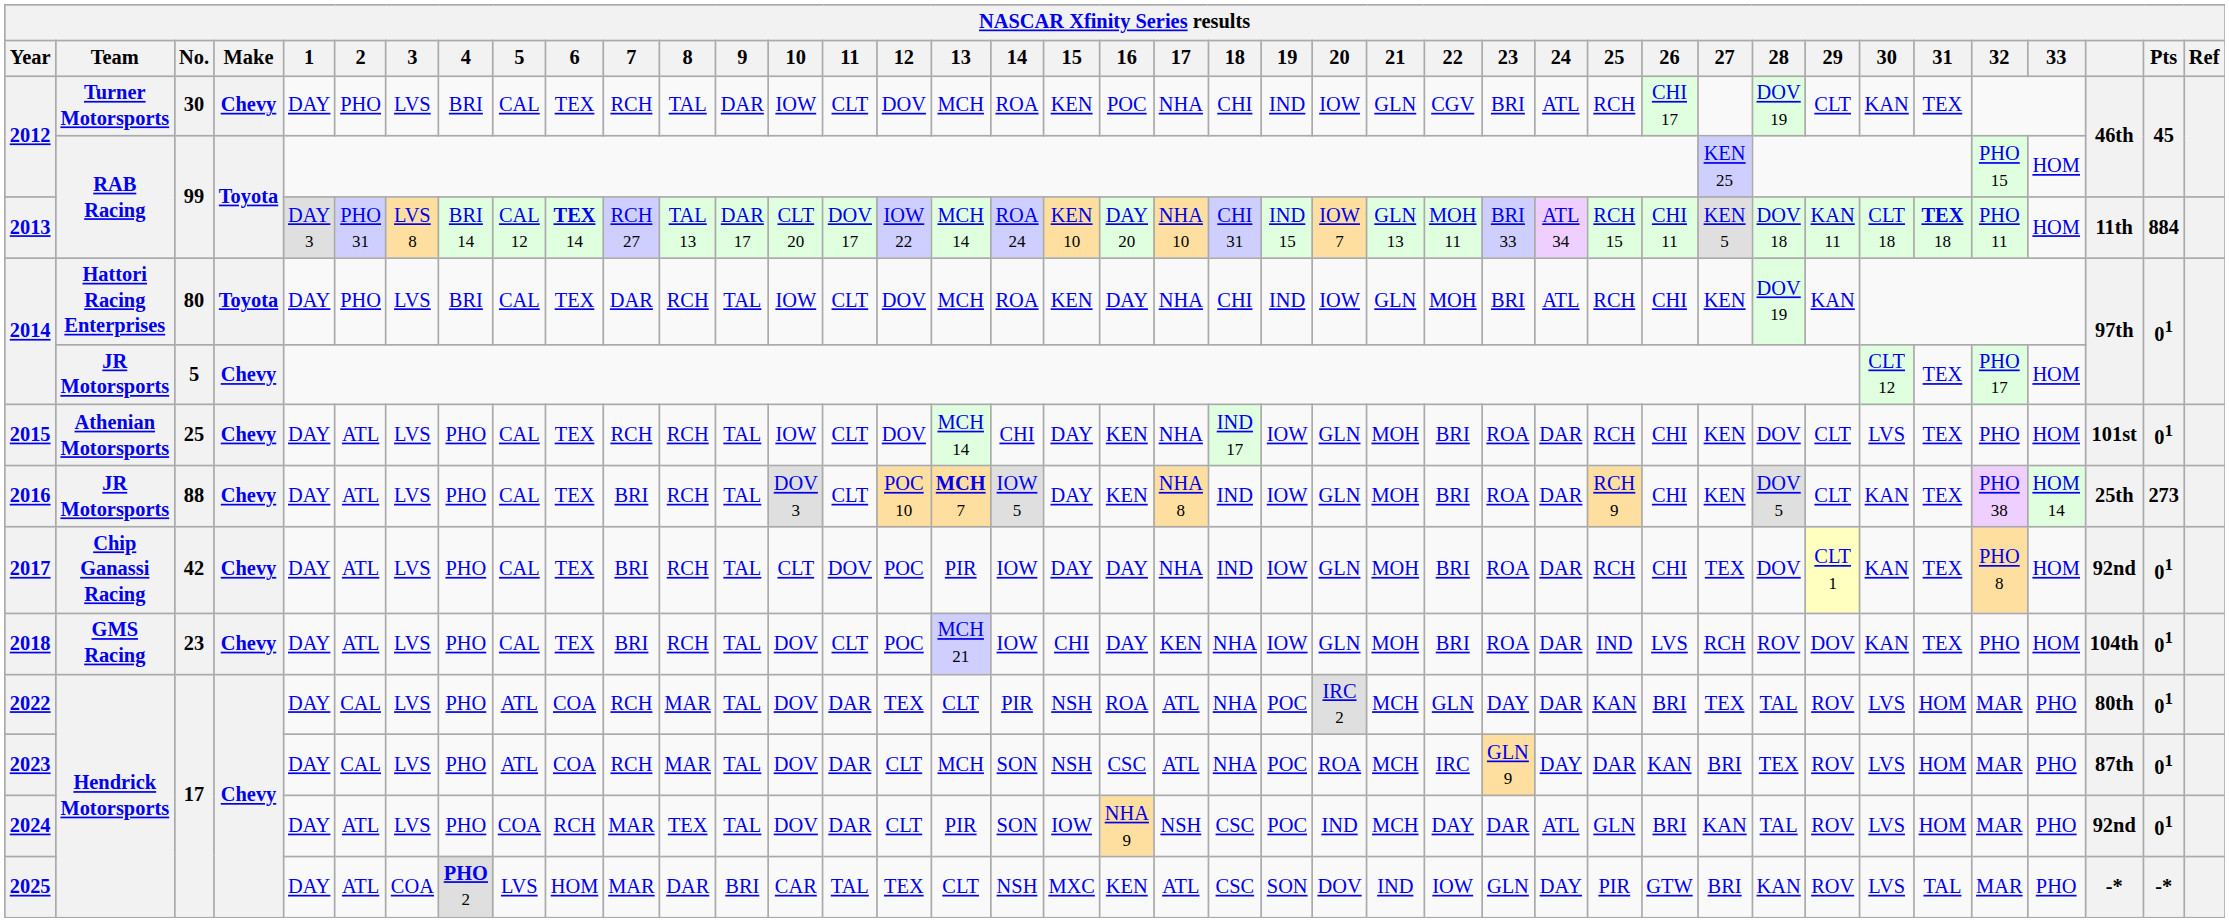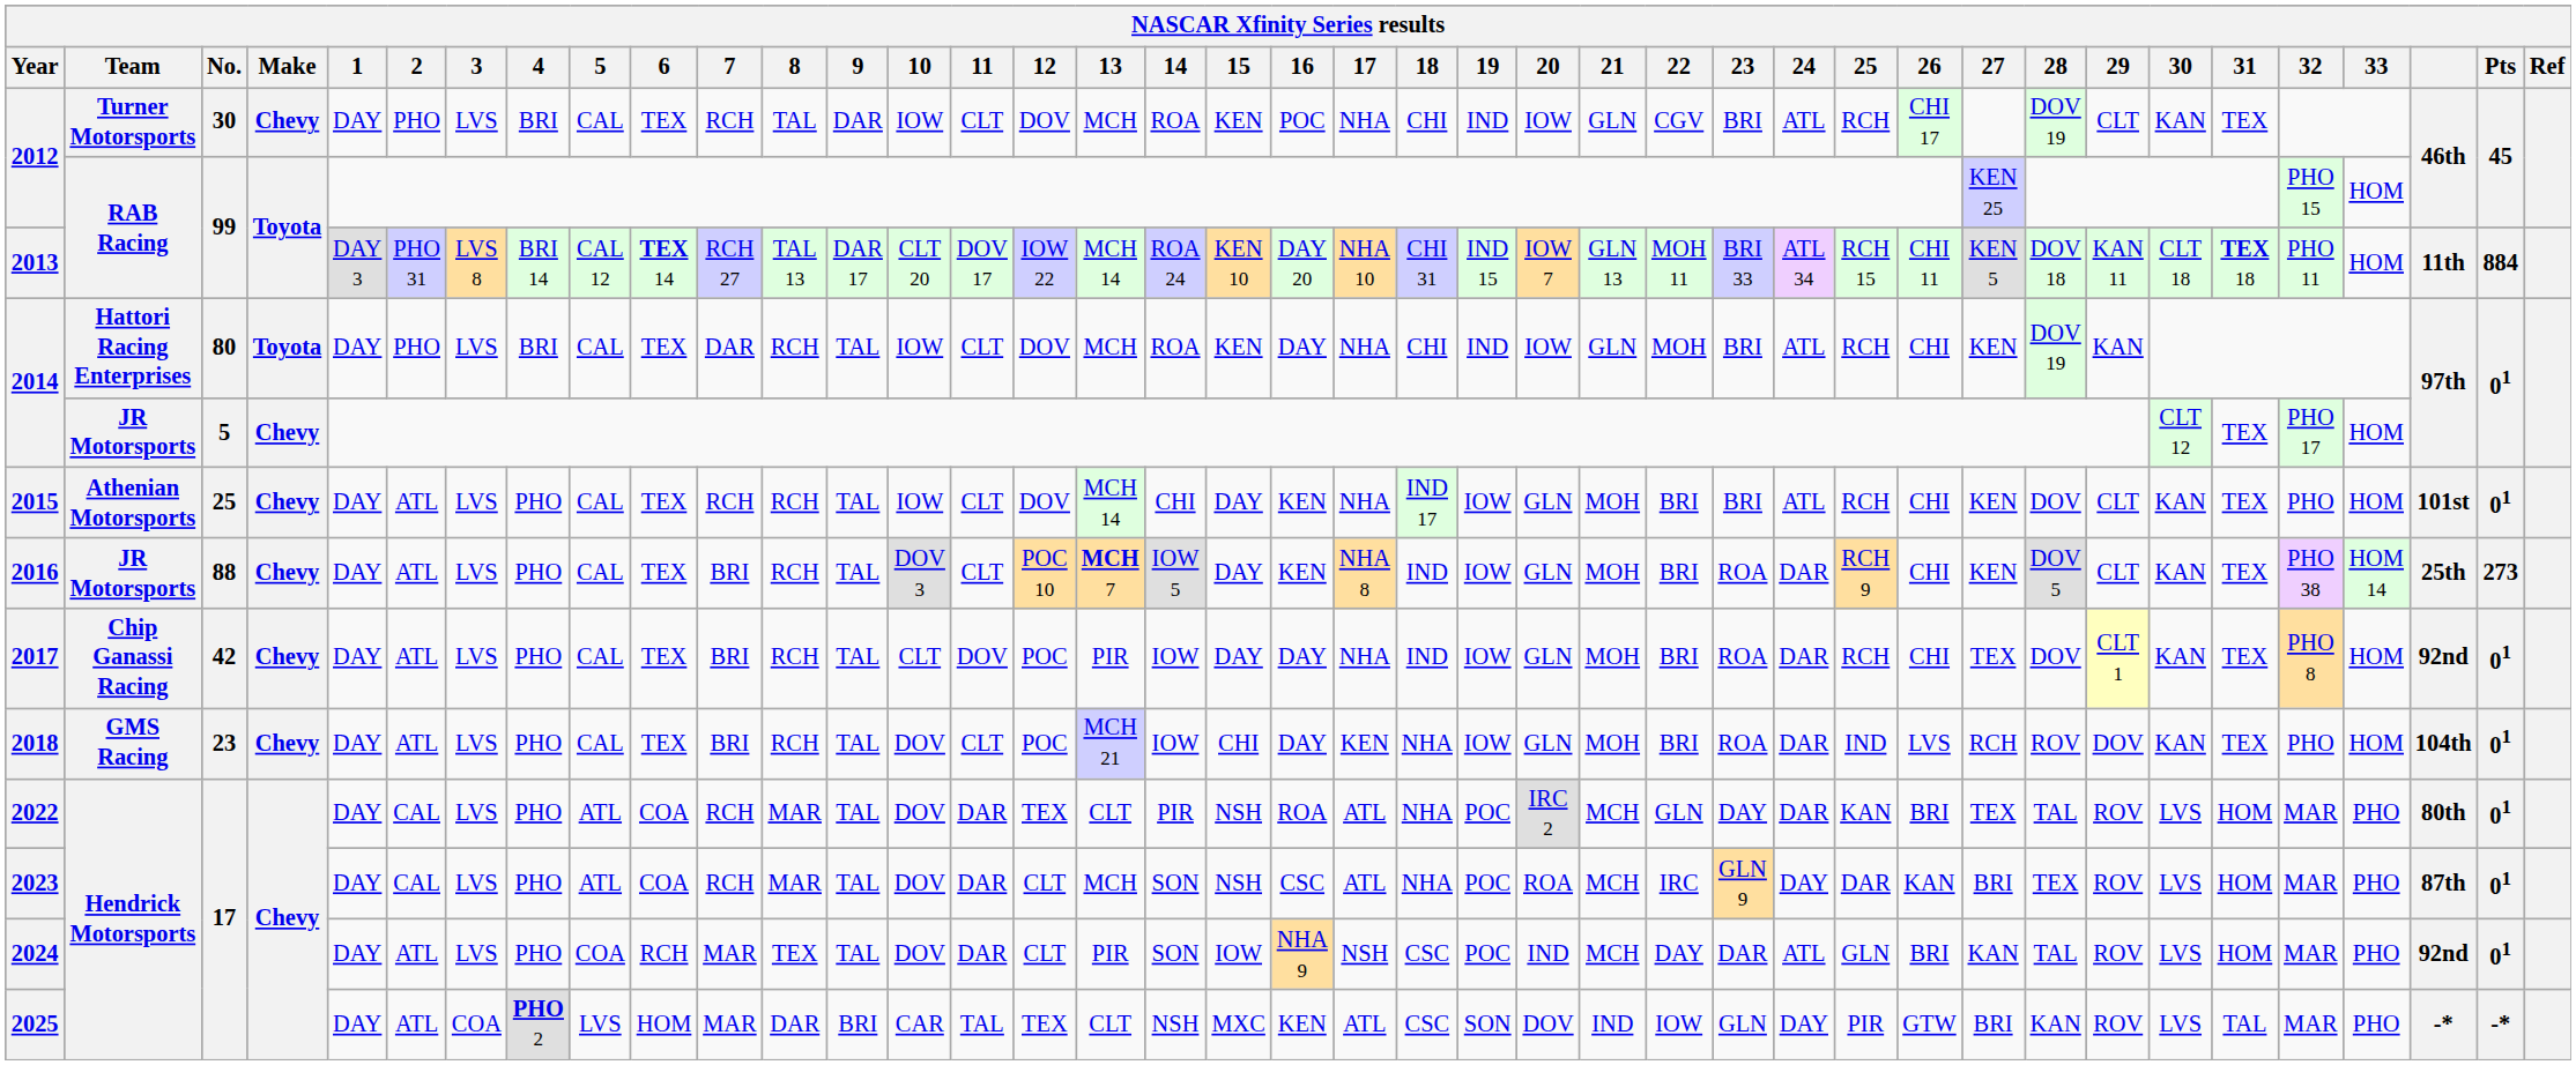 <table class="wikitable" style="text-align:center; font-size:75%">
 <tr>
 <th colspan=45><a href='#'>NASCAR Xfinity Series</a> results</th>
 </tr>
 <tr>
 <th>Year</th>
 <th>Team</th>
 <th>No.</th>
 <th>Make</th>
 <th>1</th>
 <th>2</th>
 <th>3</th>
 <th>4</th>
 <th>5</th>
 <th>6</th>
 <th>7</th>
 <th>8</th>
 <th>9</th>
 <th>10</th>
 <th>11</th>
 <th>12</th>
 <th>13</th>
 <th>14</th>
 <th>15</th>
 <th>16</th>
 <th>17</th>
 <th>18</th>
 <th>19</th>
 <th>20</th>
 <th>21</th>
 <th>22</th>
 <th>23</th>
 <th>24</th>
 <th>25</th>
 <th>26</th>
 <th>27</th>
 <th>28</th>
 <th>29</th>
 <th>30</th>
 <th>31</th>
 <th>32</th>
 <th>33</th>
 <th></th>
 <th>Pts</th>
 <th>Ref</th>
 </tr>
 <tr>
 <th rowspan=2><a href='#'>2012</a></th>
 <th><a href='#'>Turner Motorsports</a></th>
 <th>30</th>
 <th><a href='#'>Chevy</a></th>
 <td><a href='#'>DAY</a></td>
 <td><a href='#'>PHO</a></td>
 <td><a href='#'>LVS</a></td>
 <td><a href='#'>BRI</a></td>
 <td><a href='#'>CAL</a></td>
 <td><a href='#'>TEX</a></td>
 <td><a href='#'>RCH</a></td>
 <td><a href='#'>TAL</a></td>
 <td><a href='#'>DAR</a></td>
 <td><a href='#'>IOW</a></td>
 <td><a href='#'>CLT</a></td>
 <td><a href='#'>DOV</a></td>
 <td><a href='#'>MCH</a></td>
 <td><a href='#'>ROA</a></td>
 <td><a href='#'>KEN</a></td>
 <td><a href='#'>POC</a></td>
 <td><a href='#'>NHA</a></td>
 <td><a href='#'>CHI</a></td>
 <td><a href='#'>IND</a></td>
 <td><a href='#'>IOW</a></td>
 <td><a href='#'>GLN</a></td>
 <td><a href='#'>CGV</a></td>
 <td><a href='#'>BRI</a></td>
 <td><a href='#'>ATL</a></td>
 <td><a href='#'>RCH</a></td>
 <td style="background:#DFFFDF;"><a href='#'>CHI</a><br><small>17</small></td>
 <td></td>
 <td style="background:#DFFFDF;"><a href='#'>DOV</a><br><small>19</small></td>
 <td><a href='#'>CLT</a></td>
 <td><a href='#'>KAN</a></td>
 <td><a href='#'>TEX</a></td>
 <td colspan=2></td>
 <th rowspan=2>46th</th>
 <th rowspan=2>45</th>
 <th rowspan=2></th>
 </tr>
 <tr>
 <th rowspan=2><a href='#'>RAB Racing</a></th>
 <th rowspan=2>99</th>
 <th rowspan=2><a href='#'>Toyota</a></th>
 <td colspan=26></td>
 <td style="background:#CFCFFF;"><a href='#'>KEN</a><br><small>25</small></td>
 <td colspan=4></td>
 <td style="background:#DFFFDF;"><a href='#'>PHO</a><br><small>15</small></td>
 <td><a href='#'>HOM</a></td>
 </tr>
 <tr>
 <th><a href='#'>2013</a></th>
 <td style="background:#DFDFDF;"><a href='#'>DAY</a><br><small>3</small></td>
 <td style="background:#CFCFFF;"><a href='#'>PHO</a><br><small>31</small></td>
 <td style="background:#FFDF9F;"><a href='#'>LVS</a><br><small>8</small></td>
 <td style="background:#DFFFDF;"><a href='#'>BRI</a><br><small>14</small></td>
 <td style="background:#DFFFDF;"><a href='#'>CAL</a><br><small>12</small></td>
 <td style="background:#DFFFDF;"><strong><a href='#'>TEX</a></strong><br><small>14</small></td>
 <td style="background:#CFCFFF;"><a href='#'>RCH</a><br><small>27</small></td>
 <td style="background:#DFFFDF;"><a href='#'>TAL</a><br><small>13</small></td>
 <td style="background:#DFFFDF;"><a href='#'>DAR</a><br><small>17</small></td>
 <td style="background:#DFFFDF;"><a href='#'>CLT</a><br><small>20</small></td>
 <td style="background:#DFFFDF;"><a href='#'>DOV</a><br><small>17</small></td>
 <td style="background:#CFCFFF;"><a href='#'>IOW</a><br><small>22</small></td>
 <td style="background:#DFFFDF;"><a href='#'>MCH</a><br><small>14</small></td>
 <td style="background:#CFCFFF;"><a href='#'>ROA</a><br><small>24</small></td>
 <td style="background:#FFDF9F;"><a href='#'>KEN</a><br><small>10</small></td>
 <td style="background:#DFFFDF;"><a href='#'>DAY</a><br><small>20</small></td>
 <td style="background:#FFDF9F;"><a href='#'>NHA</a><br><small>10</small></td>
 <td style="background:#CFCFFF;"><a href='#'>CHI</a><br><small>31</small></td>
 <td style="background:#DFFFDF;"><a href='#'>IND</a><br><small>15</small></td>
 <td style="background:#FFDF9F;"><a href='#'>IOW</a><br><small>7</small></td>
 <td style="background:#DFFFDF;"><a href='#'>GLN</a><br><small>13</small></td>
 <td style="background:#DFFFDF;"><a href='#'>MOH</a><br><small>11</small></td>
 <td style="background:#CFCFFF;"><a href='#'>BRI</a><br><small>33</small></td>
 <td style="background:#EFCFFF;"><a href='#'>ATL</a><br><small>34</small></td>
 <td style="background:#DFFFDF;"><a href='#'>RCH</a><br><small>15</small></td>
 <td style="background:#DFFFDF;"><a href='#'>CHI</a><br><small>11</small></td>
 <td style="background:#DFDFDF;"><a href='#'>KEN</a><br><small>5</small></td>
 <td style="background:#DFFFDF;"><a href='#'>DOV</a><br><small>18</small></td>
 <td style="background:#DFFFDF;"><a href='#'>KAN</a><br><small>11</small></td>
 <td style="background:#DFFFDF;"><a href='#'>CLT</a><br><small>18</small></td>
 <td style="background:#DFFFDF;"><strong><a href='#'>TEX</a></strong><br><small>18</small></td>
 <td style="background:#DFFFDF;"><a href='#'>PHO</a><br><small>11</small></td>
 <td><a href='#'>HOM</a></td>
 <th>11th</th>
 <th>884</th>
 <th></th>
 </tr>
 <tr>
 <th rowspan=2><a href='#'>2014</a></th>
 <th><a href='#'>Hattori Racing Enterprises</a></th>
 <th>80</th>
 <th><a href='#'>Toyota</a></th>
 <td><a href='#'>DAY</a></td>
 <td><a href='#'>PHO</a></td>
 <td><a href='#'>LVS</a></td>
 <td><a href='#'>BRI</a></td>
 <td><a href='#'>CAL</a></td>
 <td><a href='#'>TEX</a></td>
 <td><a href='#'>DAR</a></td>
 <td><a href='#'>RCH</a></td>
 <td><a href='#'>TAL</a></td>
 <td><a href='#'>IOW</a></td>
 <td><a href='#'>CLT</a></td>
 <td><a href='#'>DOV</a></td>
 <td><a href='#'>MCH</a></td>
 <td><a href='#'>ROA</a></td>
 <td><a href='#'>KEN</a></td>
 <td><a href='#'>DAY</a></td>
 <td><a href='#'>NHA</a></td>
 <td><a href='#'>CHI</a></td>
 <td><a href='#'>IND</a></td>
 <td><a href='#'>IOW</a></td>
 <td><a href='#'>GLN</a></td>
 <td><a href='#'>MOH</a></td>
 <td><a href='#'>BRI</a></td>
 <td><a href='#'>ATL</a></td>
 <td><a href='#'>RCH</a></td>
 <td><a href='#'>CHI</a></td>
 <td><a href='#'>KEN</a></td>
 <td style="background:#DFFFDF;"><a href='#'>DOV</a><br><small>19</small></td>
 <td><a href='#'>KAN</a></td>
 <td colspan=4></td>
 <th rowspan=2>97th</th>
 <th rowspan=2>0<sup>1</sup></th>
 <th rowspan=2></th>
 </tr>
 <tr>
 <th><a href='#'>JR Motorsports</a></th>
 <th>5</th>
 <th><a href='#'>Chevy</a></th>
 <td colspan=29></td>
 <td style="background:#DFFFDF;"><a href='#'>CLT</a><br><small>12</small></td>
 <td><a href='#'>TEX</a></td>
 <td style="background:#DFFFDF;"><a href='#'>PHO</a><br><small>17</small></td>
 <td><a href='#'>HOM</a></td>
 </tr>
 <tr>
 <th><a href='#'>2015</a></th>
 <th><a href='#'>Athenian Motorsports</a></th>
 <th>25</th>
 <th><a href='#'>Chevy</a></th>
 <td><a href='#'>DAY</a></td>
 <td><a href='#'>ATL</a></td>
 <td><a href='#'>LVS</a></td>
 <td><a href='#'>PHO</a></td>
 <td><a href='#'>CAL</a></td>
 <td><a href='#'>TEX</a></td>
 <td><a href='#'>RCH</a></td>
 <td><a href='#'>RCH</a></td>
 <td><a href='#'>TAL</a></td>
 <td><a href='#'>IOW</a></td>
 <td><a href='#'>CLT</a></td>
 <td><a href='#'>DOV</a></td>
 <td style="background:#DFFFDF;"><a href='#'>MCH</a><br><small>14</small></td>
 <td><a href='#'>CHI</a></td>
 <td><a href='#'>DAY</a></td>
 <td><a href='#'>KEN</a></td>
 <td><a href='#'>NHA</a></td>
 <td style="background:#DFFFDF;"><a href='#'>IND</a><br><small>17</small></td>
 <td><a href='#'>IOW</a></td>
 <td><a href='#'>GLN</a></td>
 <td><a href='#'>MOH</a></td>
 <td><a href='#'>BRI</a></td>
-<td><a href='#'>ROA</a></td>
-<td><a href='#'>DAR</a></td>
+<td><a href='#'>BRI</a></td>
+<td><a href='#'>ATL</a></td>
 <td><a href='#'>RCH</a></td>
 <td><a href='#'>CHI</a></td>
 <td><a href='#'>KEN</a></td>
 <td><a href='#'>DOV</a></td>
 <td><a href='#'>CLT</a></td>
-<td><a href='#'>LVS</a></td>
+<td><a href='#'>KAN</a></td>
 <td><a href='#'>TEX</a></td>
 <td><a href='#'>PHO</a></td>
 <td><a href='#'>HOM</a></td>
 <th>101st</th>
 <th>0<sup>1</sup></th>
 <th></th>
 </tr>
 <tr>
 <th><a href='#'>2016</a></th>
 <th><a href='#'>JR Motorsports</a></th>
 <th>88</th>
 <th><a href='#'>Chevy</a></th>
 <td><a href='#'>DAY</a></td>
 <td><a href='#'>ATL</a></td>
 <td><a href='#'>LVS</a></td>
 <td><a href='#'>PHO</a></td>
 <td><a href='#'>CAL</a></td>
 <td><a href='#'>TEX</a></td>
 <td><a href='#'>BRI</a></td>
 <td><a href='#'>RCH</a></td>
 <td><a href='#'>TAL</a></td>
 <td style="background:#DFDFDF;"><a href='#'>DOV</a><br><small>3</small></td>
 <td><a href='#'>CLT</a></td>
 <td style="background:#FFDF9F;"><a href='#'>POC</a><br><small>10</small></td>
 <td style="background:#FFDF9F;"><strong><a href='#'>MCH</a></strong><br><small>7</small></td>
 <td style="background:#DFDFDF;"><a href='#'>IOW</a><br><small>5</small></td>
 <td><a href='#'>DAY</a></td>
 <td><a href='#'>KEN</a></td>
 <td style="background:#FFDF9F;"><a href='#'>NHA</a><br><small>8</small></td>
 <td><a href='#'>IND</a></td>
 <td><a href='#'>IOW</a></td>
 <td><a href='#'>GLN</a></td>
 <td><a href='#'>MOH</a></td>
 <td><a href='#'>BRI</a></td>
 <td><a href='#'>ROA</a></td>
 <td><a href='#'>DAR</a></td>
 <td style="background:#FFDF9F;"><a href='#'>RCH</a><br><small>9</small></td>
 <td><a href='#'>CHI</a></td>
 <td><a href='#'>KEN</a></td>
 <td style="background:#DFDFDF;"><a href='#'>DOV</a><br><small>5</small></td>
 <td><a href='#'>CLT</a></td>
 <td><a href='#'>KAN</a></td>
 <td><a href='#'>TEX</a></td>
 <td style="background:#EFCFFF;"><a href='#'>PHO</a><br><small>38</small></td>
 <td style="background:#DFFFDF;"><a href='#'>HOM</a><br><small>14</small></td>
 <th>25th</th>
 <th>273</th>
 <th></th>
 </tr>
 <tr>
 <th><a href='#'>2017</a></th>
 <th><a href='#'>Chip Ganassi Racing</a></th>
 <th>42</th>
 <th><a href='#'>Chevy</a></th>
 <td><a href='#'>DAY</a></td>
 <td><a href='#'>ATL</a></td>
 <td><a href='#'>LVS</a></td>
 <td><a href='#'>PHO</a></td>
 <td><a href='#'>CAL</a></td>
 <td><a href='#'>TEX</a></td>
 <td><a href='#'>BRI</a></td>
 <td><a href='#'>RCH</a></td>
 <td><a href='#'>TAL</a></td>
 <td><a href='#'>CLT</a></td>
 <td><a href='#'>DOV</a></td>
 <td><a href='#'>POC</a></td>
 <td><a href='#'>PIR</a></td>
 <td><a href='#'>IOW</a></td>
 <td><a href='#'>DAY</a></td>
 <td><a href='#'>DAY</a></td>
 <td><a href='#'>NHA</a></td>
 <td><a href='#'>IND</a></td>
 <td><a href='#'>IOW</a></td>
 <td><a href='#'>GLN</a></td>
 <td><a href='#'>MOH</a></td>
 <td><a href='#'>BRI</a></td>
 <td><a href='#'>ROA</a></td>
 <td><a href='#'>DAR</a></td>
 <td><a href='#'>RCH</a></td>
 <td><a href='#'>CHI</a></td>
 <td><a href='#'>TEX</a></td>
 <td><a href='#'>DOV</a></td>
 <td style="background:#FFFFBF;"><a href='#'>CLT</a><br><small>1</small></td>
 <td><a href='#'>KAN</a></td>
 <td><a href='#'>TEX</a></td>
 <td style="background:#FFDF9F;"><a href='#'>PHO</a><br><small>8</small></td>
 <td><a href='#'>HOM</a></td>
 <th>92nd</th>
 <th>0<sup>1</sup></th>
 <th></th>
 </tr>
 <tr>
 <th><a href='#'>2018</a></th>
 <th><a href='#'>GMS Racing</a></th>
 <th>23</th>
 <th><a href='#'>Chevy</a></th>
 <td><a href='#'>DAY</a></td>
 <td><a href='#'>ATL</a></td>
 <td><a href='#'>LVS</a></td>
 <td><a href='#'>PHO</a></td>
 <td><a href='#'>CAL</a></td>
 <td><a href='#'>TEX</a></td>
 <td><a href='#'>BRI</a></td>
 <td><a href='#'>RCH</a></td>
 <td><a href='#'>TAL</a></td>
 <td><a href='#'>DOV</a></td>
 <td><a href='#'>CLT</a></td>
 <td><a href='#'>POC</a></td>
 <td style="background:#CFCFFF;"><a href='#'>MCH</a><br><small>21</small></td>
 <td><a href='#'>IOW</a></td>
 <td><a href='#'>CHI</a></td>
 <td><a href='#'>DAY</a></td>
 <td><a href='#'>KEN</a></td>
 <td><a href='#'>NHA</a></td>
 <td><a href='#'>IOW</a></td>
 <td><a href='#'>GLN</a></td>
 <td><a href='#'>MOH</a></td>
 <td><a href='#'>BRI</a></td>
 <td><a href='#'>ROA</a></td>
 <td><a href='#'>DAR</a></td>
 <td><a href='#'>IND</a></td>
 <td><a href='#'>LVS</a></td>
 <td><a href='#'>RCH</a></td>
 <td><a href='#'>ROV</a></td>
 <td><a href='#'>DOV</a></td>
 <td><a href='#'>KAN</a></td>
 <td><a href='#'>TEX</a></td>
 <td><a href='#'>PHO</a></td>
 <td><a href='#'>HOM</a></td>
 <th>104th</th>
 <th>0<sup>1</sup></th>
 <th></th>
 </tr>
 <tr>
 <th><a href='#'>2022</a></th>
 <th rowspan=4><a href='#'>Hendrick Motorsports</a></th>
 <th rowspan=4>17</th>
 <th rowspan=4><a href='#'>Chevy</a></th>
 <td><a href='#'>DAY</a></td>
 <td><a href='#'>CAL</a></td>
 <td><a href='#'>LVS</a></td>
 <td><a href='#'>PHO</a></td>
 <td><a href='#'>ATL</a></td>
 <td><a href='#'>COA</a></td>
 <td><a href='#'>RCH</a></td>
 <td><a href='#'>MAR</a></td>
 <td><a href='#'>TAL</a></td>
 <td><a href='#'>DOV</a></td>
 <td><a href='#'>DAR</a></td>
 <td><a href='#'>TEX</a></td>
 <td><a href='#'>CLT</a></td>
 <td><a href='#'>PIR</a></td>
 <td><a href='#'>NSH</a></td>
 <td><a href='#'>ROA</a></td>
 <td><a href='#'>ATL</a></td>
 <td><a href='#'>NHA</a></td>
 <td><a href='#'>POC</a></td>
 <td style="background:#DFDFDF;"><a href='#'>IRC</a><br><small>2</small></td>
 <td><a href='#'>MCH</a></td>
 <td><a href='#'>GLN</a></td>
 <td><a href='#'>DAY</a></td>
 <td><a href='#'>DAR</a></td>
 <td><a href='#'>KAN</a></td>
 <td><a href='#'>BRI</a></td>
 <td><a href='#'>TEX</a></td>
 <td><a href='#'>TAL</a></td>
 <td><a href='#'>ROV</a></td>
 <td><a href='#'>LVS</a></td>
 <td><a href='#'>HOM</a></td>
 <td><a href='#'>MAR</a></td>
 <td><a href='#'>PHO</a></td>
 <th>80th</th>
 <th>0<sup>1</sup></th>
 <th></th>
 </tr>
 <tr>
 <th><a href='#'>2023</a></th>
 <td><a href='#'>DAY</a></td>
 <td><a href='#'>CAL</a></td>
 <td><a href='#'>LVS</a></td>
 <td><a href='#'>PHO</a></td>
 <td><a href='#'>ATL</a></td>
 <td><a href='#'>COA</a></td>
 <td><a href='#'>RCH</a></td>
 <td><a href='#'>MAR</a></td>
 <td><a href='#'>TAL</a></td>
 <td><a href='#'>DOV</a></td>
 <td><a href='#'>DAR</a></td>
 <td><a href='#'>CLT</a></td>
 <td><a href='#'>MCH</a></td>
 <td><a href='#'>SON</a></td>
 <td><a href='#'>NSH</a></td>
 <td><a href='#'>CSC</a></td>
 <td><a href='#'>ATL</a></td>
 <td><a href='#'>NHA</a></td>
 <td><a href='#'>POC</a></td>
 <td><a href='#'>ROA</a></td>
 <td><a href='#'>MCH</a></td>
 <td><a href='#'>IRC</a></td>
 <td style="background:#FFDF9F;"><a href='#'>GLN</a><br><small>9</small></td>
 <td><a href='#'>DAY</a></td>
 <td><a href='#'>DAR</a></td>
 <td><a href='#'>KAN</a></td>
 <td><a href='#'>BRI</a></td>
 <td><a href='#'>TEX</a></td>
 <td><a href='#'>ROV</a></td>
 <td><a href='#'>LVS</a></td>
 <td><a href='#'>HOM</a></td>
 <td><a href='#'>MAR</a></td>
 <td><a href='#'>PHO</a></td>
 <th>87th</th>
 <th>0<sup>1</sup></th>
 <th></th>
 </tr>
 <tr>
 <th><a href='#'>2024</a></th>
 <td><a href='#'>DAY</a></td>
 <td><a href='#'>ATL</a></td>
 <td><a href='#'>LVS</a></td>
 <td><a href='#'>PHO</a></td>
 <td><a href='#'>COA</a></td>
 <td><a href='#'>RCH</a></td>
 <td><a href='#'>MAR</a></td>
 <td><a href='#'>TEX</a></td>
 <td><a href='#'>TAL</a></td>
 <td><a href='#'>DOV</a></td>
 <td><a href='#'>DAR</a></td>
 <td><a href='#'>CLT</a></td>
 <td><a href='#'>PIR</a></td>
 <td><a href='#'>SON</a></td>
 <td><a href='#'>IOW</a></td>
 <td style="background:#FFDF9F;"><a href='#'>NHA</a><br><small>9</small></td>
 <td><a href='#'>NSH</a></td>
 <td><a href='#'>CSC</a></td>
 <td><a href='#'>POC</a></td>
 <td><a href='#'>IND</a></td>
 <td><a href='#'>MCH</a></td>
 <td><a href='#'>DAY</a></td>
 <td><a href='#'>DAR</a></td>
 <td><a href='#'>ATL</a></td>
 <td><a href='#'>GLN</a></td>
 <td><a href='#'>BRI</a></td>
 <td><a href='#'>KAN</a></td>
 <td><a href='#'>TAL</a></td>
 <td><a href='#'>ROV</a></td>
 <td><a href='#'>LVS</a></td>
 <td><a href='#'>HOM</a></td>
 <td><a href='#'>MAR</a></td>
 <td><a href='#'>PHO</a></td>
 <th>92nd</th>
 <th>0<sup>1</sup></th>
 <th></th>
 </tr>
 <tr>
 <th><a href='#'>2025</a></th>
 <td><a href='#'>DAY</a></td>
 <td><a href='#'>ATL</a></td>
 <td><a href='#'>COA</a></td>
 <td style="background:#DFDFDF;"><strong><a href='#'>PHO</a></strong><br><small>2</small></td>
 <td><a href='#'>LVS</a></td>
 <td><a href='#'>HOM</a></td>
 <td><a href='#'>MAR</a></td>
 <td><a href='#'>DAR</a></td>
 <td><a href='#'>BRI</a></td>
 <td><a href='#'>CAR</a></td>
 <td><a href='#'>TAL</a></td>
 <td><a href='#'>TEX</a></td>
 <td><a href='#'>CLT</a></td>
 <td><a href='#'>NSH</a></td>
 <td><a href='#'>MXC</a></td>
 <td><a href='#'>KEN</a></td>
 <td><a href='#'>ATL</a></td>
 <td><a href='#'>CSC</a></td>
 <td><a href='#'>SON</a></td>
 <td><a href='#'>DOV</a></td>
 <td><a href='#'>IND</a></td>
 <td><a href='#'>IOW</a></td>
 <td><a href='#'>GLN</a></td>
 <td><a href='#'>DAY</a></td>
 <td><a href='#'>PIR</a></td>
 <td><a href='#'>GTW</a></td>
 <td><a href='#'>BRI</a></td>
 <td><a href='#'>KAN</a></td>
 <td><a href='#'>ROV</a></td>
 <td><a href='#'>LVS</a></td>
 <td><a href='#'>TAL</a></td>
 <td><a href='#'>MAR</a></td>
 <td><a href='#'>PHO</a></td>
 <th>-*</th>
 <th>-*</th>
 <th></th>
 </tr>
 </table>
